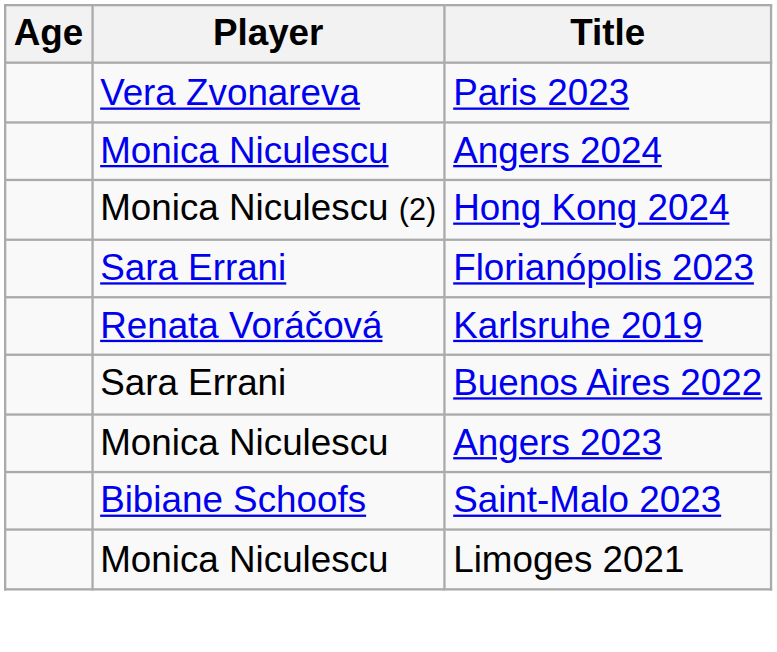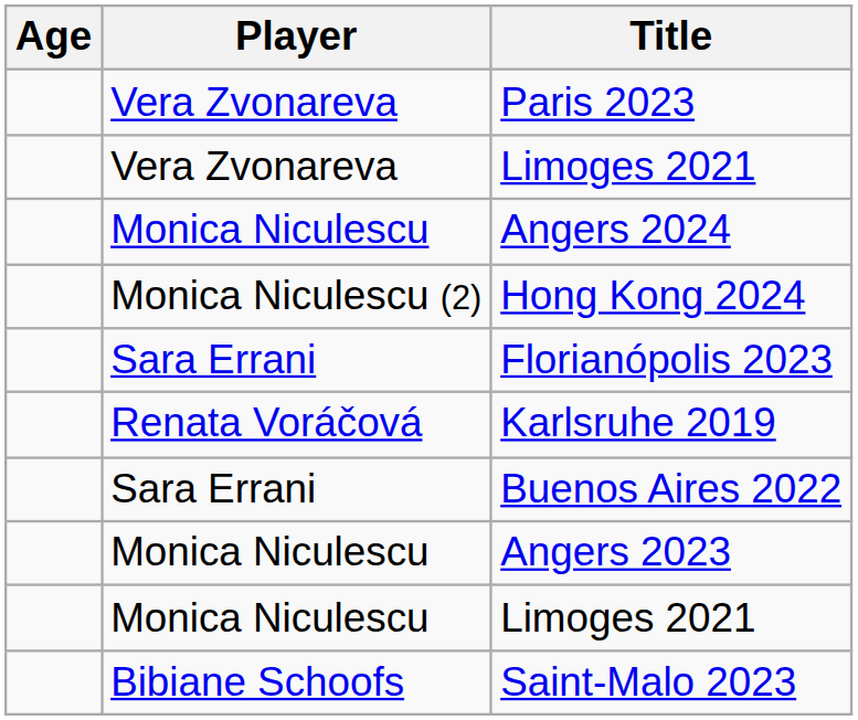 <table class="wikitable nowrap">
 <tr>
 <th>Age</th>
 <th>Player</th>
 <th>Title</th>
 </tr>
 <tr>
 <td></td>
 <td> <a href='#'>Vera Zvonareva</a></td>
 <td><a href='#'>Paris 2023</a></td>
+</tr>
+<tr>
+<td></td>
+<td> Vera Zvonareva </td>
+<td><a href='#'>Limoges 2021</a></td>
 </tr>
 <tr>
 <td></td>
 <td> <a href='#'>Monica Niculescu</a></td>
 <td><a href='#'>Angers 2024</a></td>
 </tr>
 <tr>
 <td></td>
 <td> Monica Niculescu <small>(2)</small></td>
 <td><a href='#'>Hong Kong 2024</a></td>
 </tr>
 <tr>
 <td></td>
 <td> <a href='#'>Sara Errani</a></td>
 <td><a href='#'>Florianópolis 2023</a></td>
 </tr>
 <tr>
 <td></td>
 <td> <a href='#'>Renata Voráčová</a></td>
 <td><a href='#'>Karlsruhe 2019</a></td>
 </tr>
 <tr>
 <td></td>
 <td> Sara Errani </td>
 <td><a href='#'>Buenos Aires 2022</a></td>
 </tr>
 <tr>
 <td></td>
 <td> Monica Niculescu </td>
 <td><a href='#'>Angers 2023</a></td>
 </tr>
 <tr>
 <td></td>
+<td> Monica Niculescu </td>
+<td>Limoges 2021</td>
+</tr>
+<tr>
+<td></td>
 <td> <a href='#'>Bibiane Schoofs</a></td>
 <td><a href='#'>Saint-Malo 2023</a></td>
 </tr>
-<tr>
-<td></td>
-<td> Monica Niculescu </td>
-<td>Limoges 2021</td>
-</tr>
 </table>
